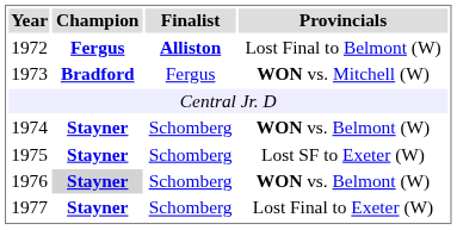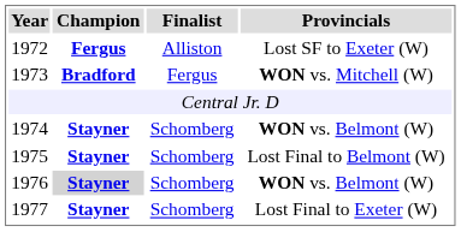 <table cellpadding="1" width="350px" style="font-size: 90%; border: 1px solid gray;">
 <tr align="center" bgcolor="#dddddd">
 <td><strong>Year</strong></td>
 <td><strong>Champion</strong></td>
 <td><strong>Finalist</strong></td>
 <td><strong>Provincials</strong></td>
 </tr>
 <tr align="center">
 <td>1972</td>
 <td><strong><a href='#'>Fergus</a></strong></td>
-<td><strong><a href='#'>Alliston</a></strong></td>
-<td>Lost Final to <a href='#'>Belmont</a> (W)</td>
+<td><a href='#'>Alliston</a></td>
+<td>Lost SF to <a href='#'>Exeter</a> (W)</td>
 </tr>
 <tr align="center">
 <td>1973</td>
 <td><strong><a href='#'>Bradford</a></strong></td>
 <td><a href='#'>Fergus</a></td>
 <td><strong>WON</strong> vs. <a href='#'>Mitchell</a> (W)</td>
 </tr>
 <tr align="center" bgcolor="#eeeeff">
 <td colspan="4"><em>Central Jr. D</em></td>
 </tr>
 <tr align="center">
 <td>1974</td>
 <td><strong><a href='#'>Stayner</a></strong></td>
 <td><a href='#'>Schomberg</a></td>
 <td><strong>WON</strong> vs. <a href='#'>Belmont</a> (W)</td>
 </tr>
 <tr align="center">
 <td>1975</td>
 <td><strong><a href='#'>Stayner</a></strong></td>
 <td><a href='#'>Schomberg</a></td>
-<td>Lost SF to <a href='#'>Exeter</a> (W)</td>
+<td>Lost Final to <a href='#'>Belmont</a> (W)</td>
 </tr>
 <tr align="center">
 <td>1976</td>
 <td style="background: lightgrey;"><strong><a href='#'>Stayner</a></strong></td>
 <td><a href='#'>Schomberg</a></td>
 <td><strong>WON</strong> vs. <a href='#'>Belmont</a> (W)</td>
 </tr>
 <tr align="center">
 <td>1977</td>
 <td><strong><a href='#'>Stayner</a></strong></td>
 <td><a href='#'>Schomberg</a></td>
 <td>Lost Final to <a href='#'>Exeter</a> (W)</td>
 </tr>
 </table>
